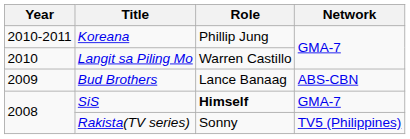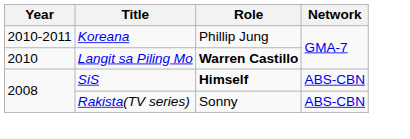 <table class="wikitable">
 <tr>
 <th>Year</th>
 <th>Title</th>
 <th>Role</th>
 <th>Network</th>
 </tr>
 <tr>
 <td>2010-2011</td>
 <td><em><a href='#'>Koreana</a></em></td>
 <td>Phillip Jung</td>
 <td rowspan="2"><a href='#'>GMA-7</a></td>
 </tr>
 <tr>
 <td>2010</td>
 <td><em><a href='#'>Langit sa Piling Mo</a></em></td>
-<td>Warren Castillo</td>
-</tr>
-<tr>
-<td>2009</td>
-<td><em><a href='#'>Bud Brothers</a></em></td>
-<td>Lance Banaag</td>
-<td><a href='#'>ABS-CBN</a></td>
+<td><strong>Warren Castillo</strong></td>
 </tr>
 <tr>
 <td rowspan="2">2008</td>
 <td><em><a href='#'>SiS</a></em></td>
 <td><strong>Himself</strong></td>
-<td><a href='#'>GMA-7</a></td>
+<td><a href='#'>ABS-CBN</a></td>
 </tr>
 <tr>
 <td><em><a href='#'>Rakista</a>(TV series)</em></td>
 <td>Sonny</td>
-<td><a href='#'>TV5 (Philippines)</a></td>
+<td><a href='#'>ABS-CBN</a></td>
 </tr>
 </table>
